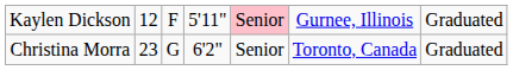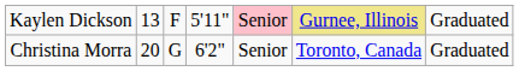 <table class="wikitable sortable" border="1" style="text-align: center;">
 <tr align=center>
 </tr>
 <tr>
 <td>Kaylen Dickson</td>
-<td>12</td>
+<td>13</td>
 <td>F</td>
 <td>5'11"</td>
 <td style="background: pink;">Senior</td>
-<td><a href='#'>Gurnee, Illinois</a></td>
+<td style="background: khaki;"><a href='#'>Gurnee, Illinois</a></td>
 <td>Graduated</td>
 </tr>
 <tr>
 <td>Christina Morra</td>
-<td>23</td>
+<td>20</td>
 <td>G</td>
 <td>6'2"</td>
 <td>Senior</td>
 <td><a href='#'>Toronto, Canada</a></td>
 <td>Graduated</td>
 </tr>
 </table>
